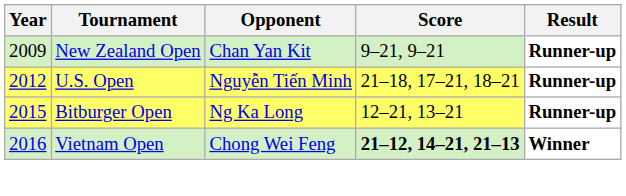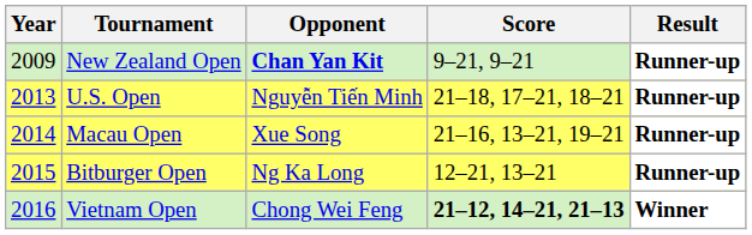 <table class="sortable wikitable" style="font-size: 90%;">
 <tr>
 <th>Year</th>
 <th>Tournament</th>
 <th>Opponent</th>
 <th>Score</th>
 <th>Result</th>
 </tr>
 <tr style="background:#D4F1C5">
 <td align="center">2009</td>
 <td align="left"><a href='#'>New Zealand Open</a></td>
-<td align="left"> <a href='#'>Chan Yan Kit</a></td>
+<td align="left"><strong> <a href='#'>Chan Yan Kit</a></strong></td>
 <td align="left">9–21, 9–21</td>
 <td style="text-align:left; background:white"> <strong>Runner-up</strong></td>
 </tr>
 <tr style="background:#FFFF67">
-<td align="center"><a href='#'>2012</a></td>
+<td align="center"><a href='#'>2013</a></td>
 <td align="left"><a href='#'>U.S. Open</a></td>
 <td align="left"> <a href='#'>Nguyễn Tiến Minh</a></td>
 <td align="left">21–18, 17–21, 18–21</td>
+<td style="text-align:left; background:white"> <strong>Runner-up</strong></td>
+</tr>
+<tr style="background:#FFFF67">
+<td align="center"><a href='#'>2014</a></td>
+<td align="left"><a href='#'>Macau Open</a></td>
+<td align="left"> <a href='#'>Xue Song</a></td>
+<td align="left">21–16, 13–21, 19–21</td>
 <td style="text-align:left; background:white"> <strong>Runner-up</strong></td>
 </tr>
 <tr style="background:#FFFF67">
 <td align="center"><a href='#'>2015</a></td>
 <td align="left"><a href='#'>Bitburger Open</a></td>
 <td align="left"> <a href='#'>Ng Ka Long</a></td>
 <td align="left">12–21, 13–21</td>
 <td style="text-align:left; background:white"> <strong>Runner-up</strong></td>
 </tr>
 <tr style="background:#D4F1C5">
 <td align="center"><a href='#'>2016</a></td>
 <td align="left"><a href='#'>Vietnam Open</a></td>
 <td align="left"> <a href='#'>Chong Wei Feng</a></td>
 <td align="left"><strong>21–12, 14–21, 21–13</strong></td>
 <td style="text-align:left; background:white"> <strong>Winner</strong></td>
 </tr>
 </table>
